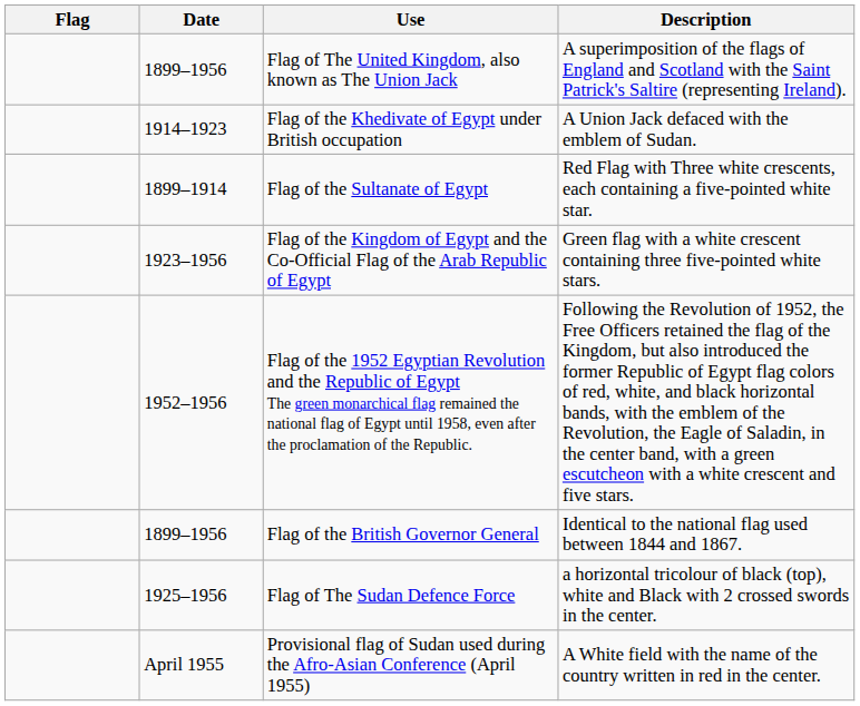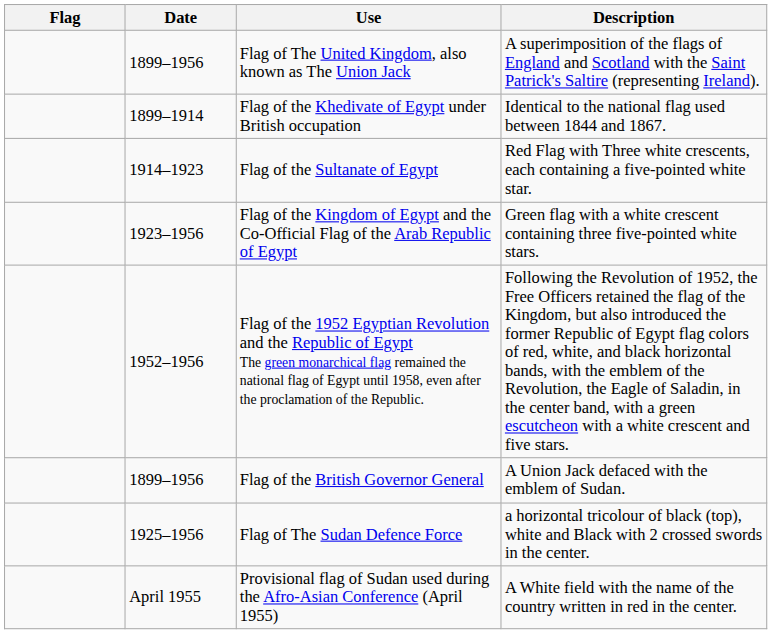 <table class="wikitable">
 <tr>
 <th style="width:110px;">Flag</th>
 <th style="width:100px;">Date</th>
 <th style="width:250px;">Use</th>
 <th style="width:250px;">Description</th>
 </tr>
 <tr>
 <td></td>
 <td>1899–1956</td>
 <td>Flag of The <a href='#'>United Kingdom</a>, also known as The <a href='#'>Union Jack</a></td>
 <td>A superimposition of the flags of <a href='#'>England</a> and <a href='#'>Scotland</a> with the <a href='#'>Saint Patrick's Saltire</a> (representing <a href='#'>Ireland</a>).</td>
 </tr>
 <tr>
 <td></td>
-<td>1914–1923</td>
+<td>1899–1914</td>
 <td>Flag of the <a href='#'>Khedivate of Egypt</a> under British occupation</td>
-<td>A Union Jack defaced with the emblem of Sudan.</td>
+<td>Identical to the national flag used between 1844 and 1867.</td>
 </tr>
 <tr>
 <td></td>
-<td>1899–1914</td>
+<td>1914–1923</td>
 <td>Flag of the <a href='#'>Sultanate of Egypt</a></td>
 <td>Red Flag with Three white crescents, each containing a five-pointed white star.</td>
 </tr>
 <tr>
 <td></td>
 <td>1923–1956</td>
 <td>Flag of the <a href='#'>Kingdom of Egypt</a> and the Co-Official Flag of the <a href='#'>Arab Republic of Egypt</a></td>
 <td>Green flag with a white crescent containing three five-pointed white stars.</td>
 </tr>
 <tr>
 <td></td>
 <td>1952–1956</td>
 <td>Flag of the <a href='#'>1952 Egyptian Revolution</a> and the <a href='#'> Republic of Egypt</a><br><small>The <a href='#'>green monarchical flag</a> remained the national flag of Egypt until 1958, even after the proclamation of the Republic.</small></td>
 <td>Following the Revolution of 1952, the Free Officers retained the flag of the Kingdom, but also introduced the former Republic of Egypt flag colors of red, white, and black horizontal bands, with the emblem of the Revolution, the Eagle of Saladin, in the center band, with a green <a href='#'>escutcheon</a> with a white crescent and five stars.</td>
 </tr>
 <tr>
 <td></td>
 <td>1899–1956</td>
 <td>Flag of the <a href='#'>British Governor General</a></td>
-<td>Identical to the national flag used between 1844 and 1867.</td>
+<td>A Union Jack defaced with the emblem of Sudan.</td>
 </tr>
 <tr>
 <td></td>
 <td>1925–1956</td>
 <td>Flag of The <a href='#'>Sudan Defence Force</a></td>
 <td>a horizontal tricolour of black (top), white and Black with 2 crossed swords in the center.</td>
 </tr>
 <tr>
 <td></td>
 <td>April 1955</td>
 <td>Provisional flag of Sudan used during the <a href='#'>Afro-Asian Conference</a> (April 1955)</td>
 <td>A White field with the name of the country written in red in the center.</td>
 </tr>
 </table>
